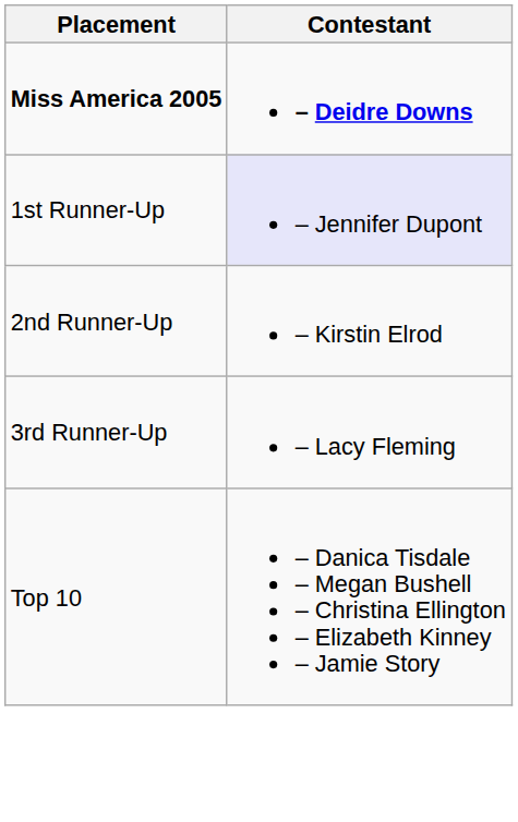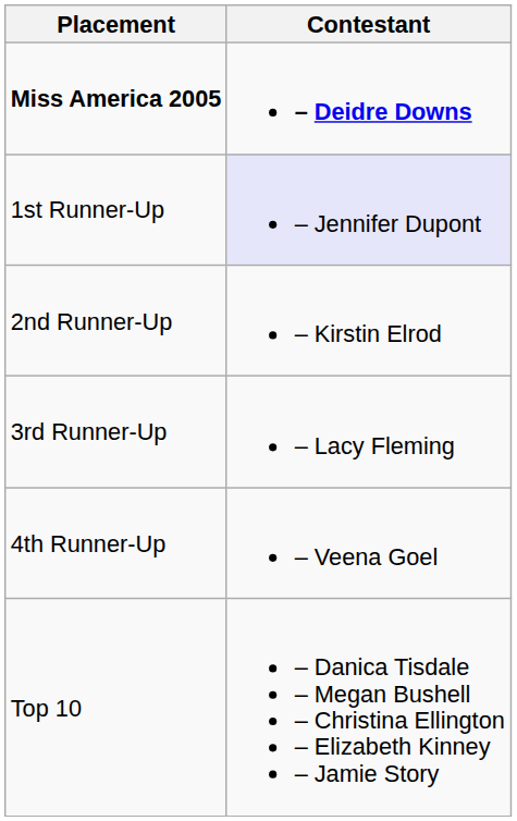 <table class="wikitable sortable" style="font-size: 95%;">
 <tr>
 <th>Placement</th>
 <th>Contestant</th>
 </tr>
 <tr>
 <td><strong>Miss America 2005</strong></td>
 <td><br><ul><li><strong> – <a href='#'>Deidre Downs</a></strong></li></ul></td>
 </tr>
 <tr>
 <td>1st Runner-Up</td>
 <td style="background: lavender;"><br><ul><li> – Jennifer Dupont</li></ul></td>
 </tr>
 <tr>
 <td>2nd Runner-Up</td>
 <td><br><ul><li> – Kirstin Elrod</li></ul></td>
 </tr>
 <tr>
 <td>3rd Runner-Up</td>
 <td><br><ul><li> – Lacy Fleming</li></ul></td>
 </tr>
 <tr>
+<td>4th Runner-Up</td>
+<td><br><ul><li> – Veena Goel</li></ul></td>
+</tr>
+<tr>
 <td>Top 10</td>
 <td><br><ul><li> – Danica Tisdale</li><li> – Megan Bushell</li><li> – Christina Ellington</li><li> – Elizabeth Kinney</li><li> – Jamie Story</li></ul></td>
 </tr>
 </table>
